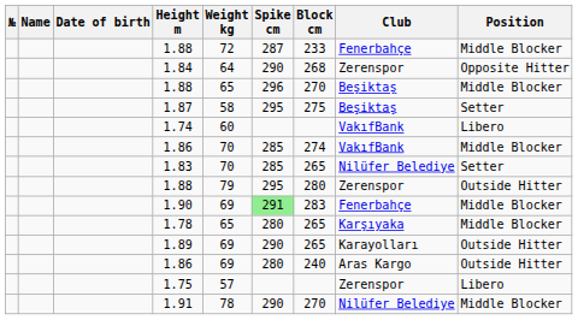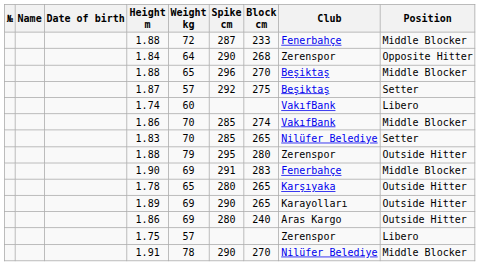 <table class="wikitable sortable" style="font-size:100%; text-align:center;">
 <tr>
 <th>№</th>
 <th>Name</th>
 <th>Date of birth</th>
 <th>Height<br>m</th>
 <th>Weight<br>kg</th>
 <th>Spike<br>cm</th>
 <th>Block<br>cm</th>
 <th>Club</th>
 <th>Position</th>
 </tr>
 <tr>
 <td></td>
 <td align=left></td>
 <td align=right></td>
 <td>1.88</td>
 <td>72</td>
 <td>287</td>
 <td>233</td>
 <td align=left><a href='#'>Fenerbahçe</a></td>
 <td align=left>Middle Blocker</td>
 </tr>
 <tr>
 <td></td>
 <td align=left></td>
 <td align=right></td>
 <td>1.84</td>
 <td>64</td>
 <td>290</td>
 <td>268</td>
 <td align=left>Zerenspor</td>
 <td align=left>Opposite Hitter</td>
 </tr>
 <tr>
 <td></td>
 <td align=left></td>
 <td align=right></td>
 <td>1.88</td>
 <td>65</td>
 <td>296</td>
 <td>270</td>
 <td align=left><a href='#'>Beşiktaş</a></td>
 <td align=left>Middle Blocker</td>
 </tr>
 <tr>
 <td></td>
 <td align=left></td>
 <td align=right></td>
 <td>1.87</td>
-<td>58</td>
-<td>295</td>
+<td>57</td>
+<td>292</td>
 <td>275</td>
 <td align=left><a href='#'>Beşiktaş</a></td>
 <td align=left>Setter</td>
 </tr>
 <tr>
 <td></td>
 <td align=left></td>
 <td align=right></td>
 <td>1.74</td>
 <td>60</td>
 <td></td>
 <td></td>
 <td align=left><a href='#'>VakıfBank</a></td>
 <td align=left>Libero</td>
 </tr>
 <tr>
 <td></td>
 <td align=left></td>
 <td align=right></td>
 <td>1.86</td>
 <td>70</td>
 <td>285</td>
 <td>274</td>
 <td align=left><a href='#'>VakıfBank</a></td>
 <td align=left>Middle Blocker</td>
 </tr>
 <tr>
 <td></td>
 <td align=left></td>
 <td align=right></td>
 <td>1.83</td>
 <td>70</td>
 <td>285</td>
 <td>265</td>
 <td align=left><a href='#'>Nilüfer Belediye</a></td>
 <td align=left>Setter</td>
 </tr>
 <tr>
 <td></td>
 <td align=left></td>
 <td align=right></td>
 <td>1.88</td>
 <td>79</td>
 <td>295</td>
 <td>280</td>
 <td align=left>Zerenspor</td>
 <td align=left>Outside Hitter</td>
 </tr>
 <tr>
 <td></td>
 <td align=left></td>
 <td align=right></td>
 <td>1.90</td>
 <td>69</td>
-<td style="background: lightgreen;">291</td>
+<td>291</td>
 <td>283</td>
 <td align=left><a href='#'>Fenerbahçe</a></td>
 <td align=left>Middle Blocker</td>
 </tr>
 <tr>
 <td></td>
 <td align=left></td>
 <td align=right></td>
 <td>1.78</td>
 <td>65</td>
 <td>280</td>
 <td>265</td>
 <td align=left><a href='#'>Karşıyaka</a></td>
-<td align=left>Middle Blocker</td>
+<td align=left>Outside Hitter</td>
 </tr>
 <tr>
 <td></td>
 <td align=left></td>
 <td align=right></td>
 <td>1.89</td>
 <td>69</td>
 <td>290</td>
 <td>265</td>
 <td align=left>Karayolları</td>
 <td align=left>Outside Hitter</td>
 </tr>
 <tr>
 <td></td>
 <td align=left></td>
 <td align=right></td>
 <td>1.86</td>
 <td>69</td>
 <td>280</td>
 <td>240</td>
 <td align=left>Aras Kargo</td>
 <td align=left>Outside Hitter</td>
 </tr>
 <tr>
 <td></td>
 <td align=left></td>
 <td align=right></td>
 <td>1.75</td>
 <td>57</td>
 <td></td>
 <td></td>
 <td align=left>Zerenspor</td>
 <td align=left>Libero</td>
 </tr>
 <tr>
 <td></td>
 <td align=left></td>
 <td align=right></td>
 <td>1.91</td>
 <td>78</td>
 <td>290</td>
 <td>270</td>
 <td align=left><a href='#'>Nilüfer Belediye</a></td>
 <td align=left>Middle Blocker</td>
 </tr>
 </table>
